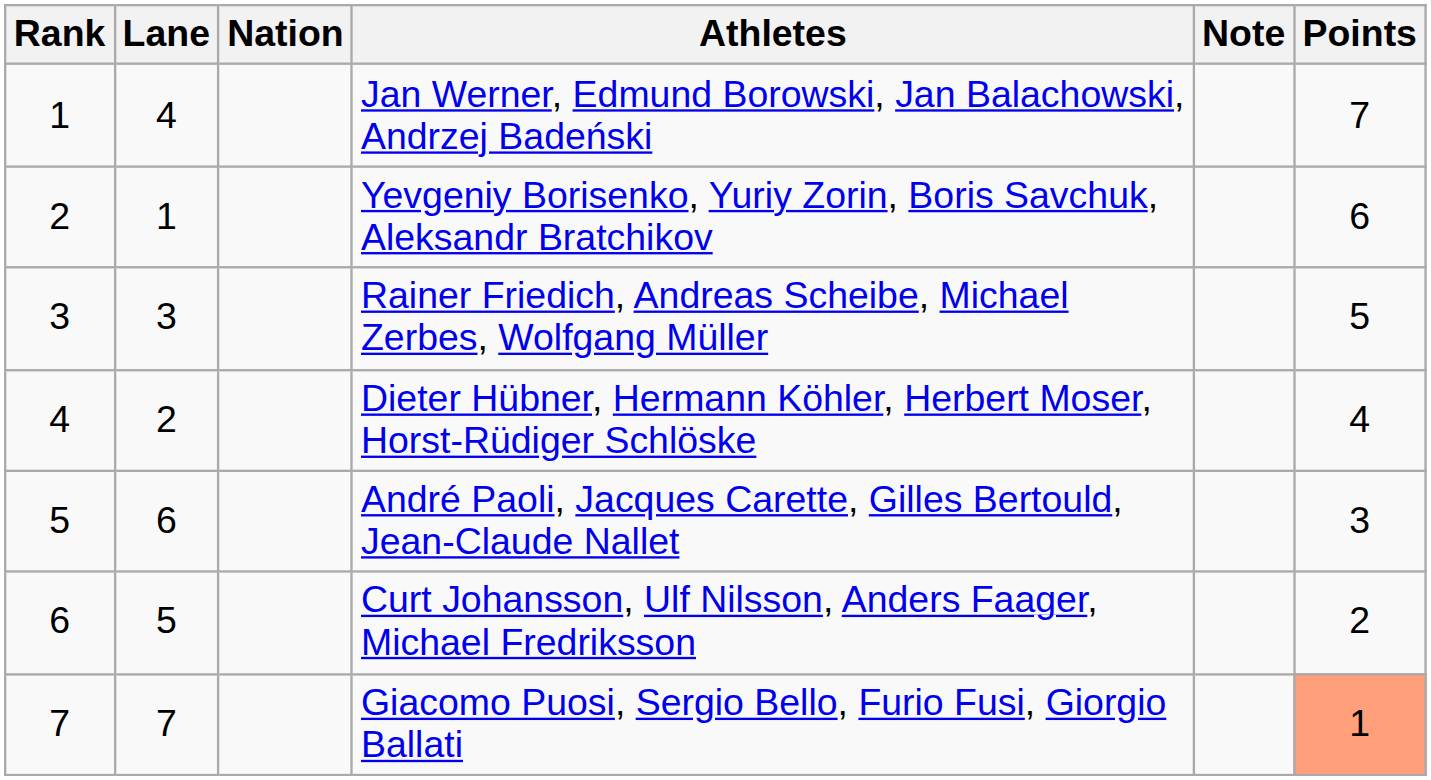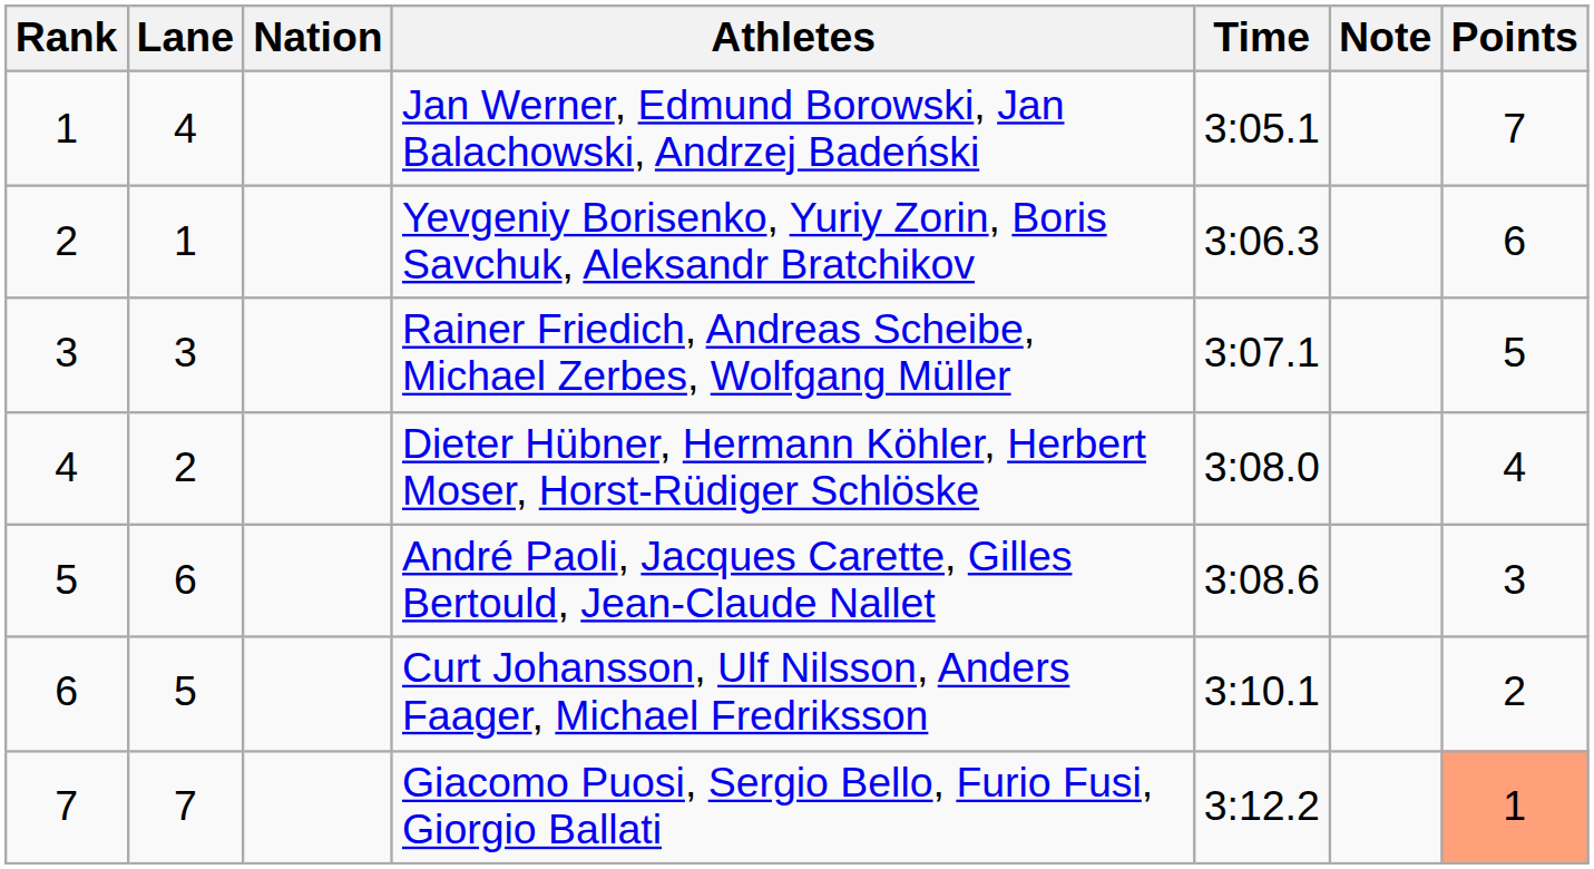 <table class="wikitable sortable" style="text-align:center">
 <tr>
 <th>Rank</th>
 <th>Lane</th>
 <th>Nation</th>
 <th>Athletes</th>
+<th>Time</th>
 <th>Note</th>
 <th>Points</th>
 </tr>
 <tr>
 <td>1</td>
 <td>4</td>
 <td align=left></td>
 <td align=left><a href='#'>Jan Werner</a>, <a href='#'>Edmund Borowski</a>, <a href='#'>Jan Balachowski</a>, <a href='#'>Andrzej Badeński</a></td>
+<td>3:05.1</td>
 <td></td>
 <td>7</td>
 </tr>
 <tr>
 <td>2</td>
 <td>1</td>
 <td align=left></td>
 <td align=left><a href='#'>Yevgeniy Borisenko</a>, <a href='#'>Yuriy Zorin</a>, <a href='#'>Boris Savchuk</a>, <a href='#'>Aleksandr Bratchikov</a></td>
+<td>3:06.3</td>
 <td></td>
 <td>6</td>
 </tr>
 <tr>
 <td>3</td>
 <td>3</td>
 <td align=left></td>
 <td align=left><a href='#'>Rainer Friedich</a>, <a href='#'>Andreas Scheibe</a>, <a href='#'>Michael Zerbes</a>, <a href='#'>Wolfgang Müller</a></td>
+<td>3:07.1</td>
 <td></td>
 <td>5</td>
 </tr>
 <tr>
 <td>4</td>
 <td>2</td>
 <td align=left></td>
 <td align=left><a href='#'>Dieter Hübner</a>, <a href='#'>Hermann Köhler</a>, <a href='#'>Herbert Moser</a>, <a href='#'>Horst-Rüdiger Schlöske</a></td>
+<td>3:08.0</td>
 <td></td>
 <td>4</td>
 </tr>
 <tr>
 <td>5</td>
 <td>6</td>
 <td align=left></td>
 <td align=left><a href='#'>André Paoli</a>, <a href='#'>Jacques Carette</a>, <a href='#'>Gilles Bertould</a>, <a href='#'>Jean-Claude Nallet</a></td>
+<td>3:08.6</td>
 <td></td>
 <td>3</td>
 </tr>
 <tr>
 <td>6</td>
 <td>5</td>
 <td align=left></td>
 <td align=left><a href='#'>Curt Johansson</a>, <a href='#'>Ulf Nilsson</a>, <a href='#'>Anders Faager</a>, <a href='#'>Michael Fredriksson</a></td>
+<td>3:10.1</td>
 <td></td>
 <td>2</td>
 </tr>
 <tr>
 <td>7</td>
 <td>7</td>
 <td align=left></td>
 <td align=left><a href='#'>Giacomo Puosi</a>, <a href='#'>Sergio Bello</a>, <a href='#'>Furio Fusi</a>, <a href='#'>Giorgio Ballati</a></td>
+<td>3:12.2</td>
 <td></td>
 <td style="background: lightsalmon;">1</td>
 </tr>
 </table>
